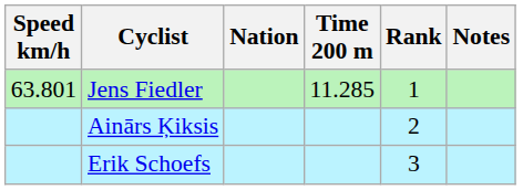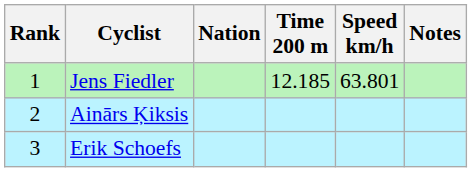 <table class="wikitable sortable" style="text-align:center">
 <tr>
-<th>Speed<br>km/h</th>
+<th>Rank</th>
 <th>Cyclist</th>
 <th>Nation</th>
 <th>Time<br>200 m</th>
-<th>Rank</th>
+<th>Speed<br>km/h</th>
 <th>Notes</th>
 </tr>
 <tr bgcolor=bbf3bb>
-<td>63.801</td>
+<td>1</td>
 <td align=left><a href='#'>Jens Fiedler</a></td>
 <td align=left></td>
-<td>11.285</td>
-<td>1</td>
+<td>12.185</td>
+<td>63.801</td>
 <td></td>
 </tr>
 <tr bgcolor=bbf3ff>
-<td></td>
+<td>2</td>
 <td align=left><a href='#'>Ainārs Ķiksis</a></td>
 <td align=left></td>
 <td></td>
-<td>2</td>
+<td></td>
 <td></td>
 </tr>
 <tr bgcolor=bbf3ff>
-<td></td>
+<td>3</td>
 <td align=left><a href='#'>Erik Schoefs</a></td>
 <td align=left></td>
 <td></td>
-<td>3</td>
+<td></td>
 <td></td>
 </tr>
 </table>
